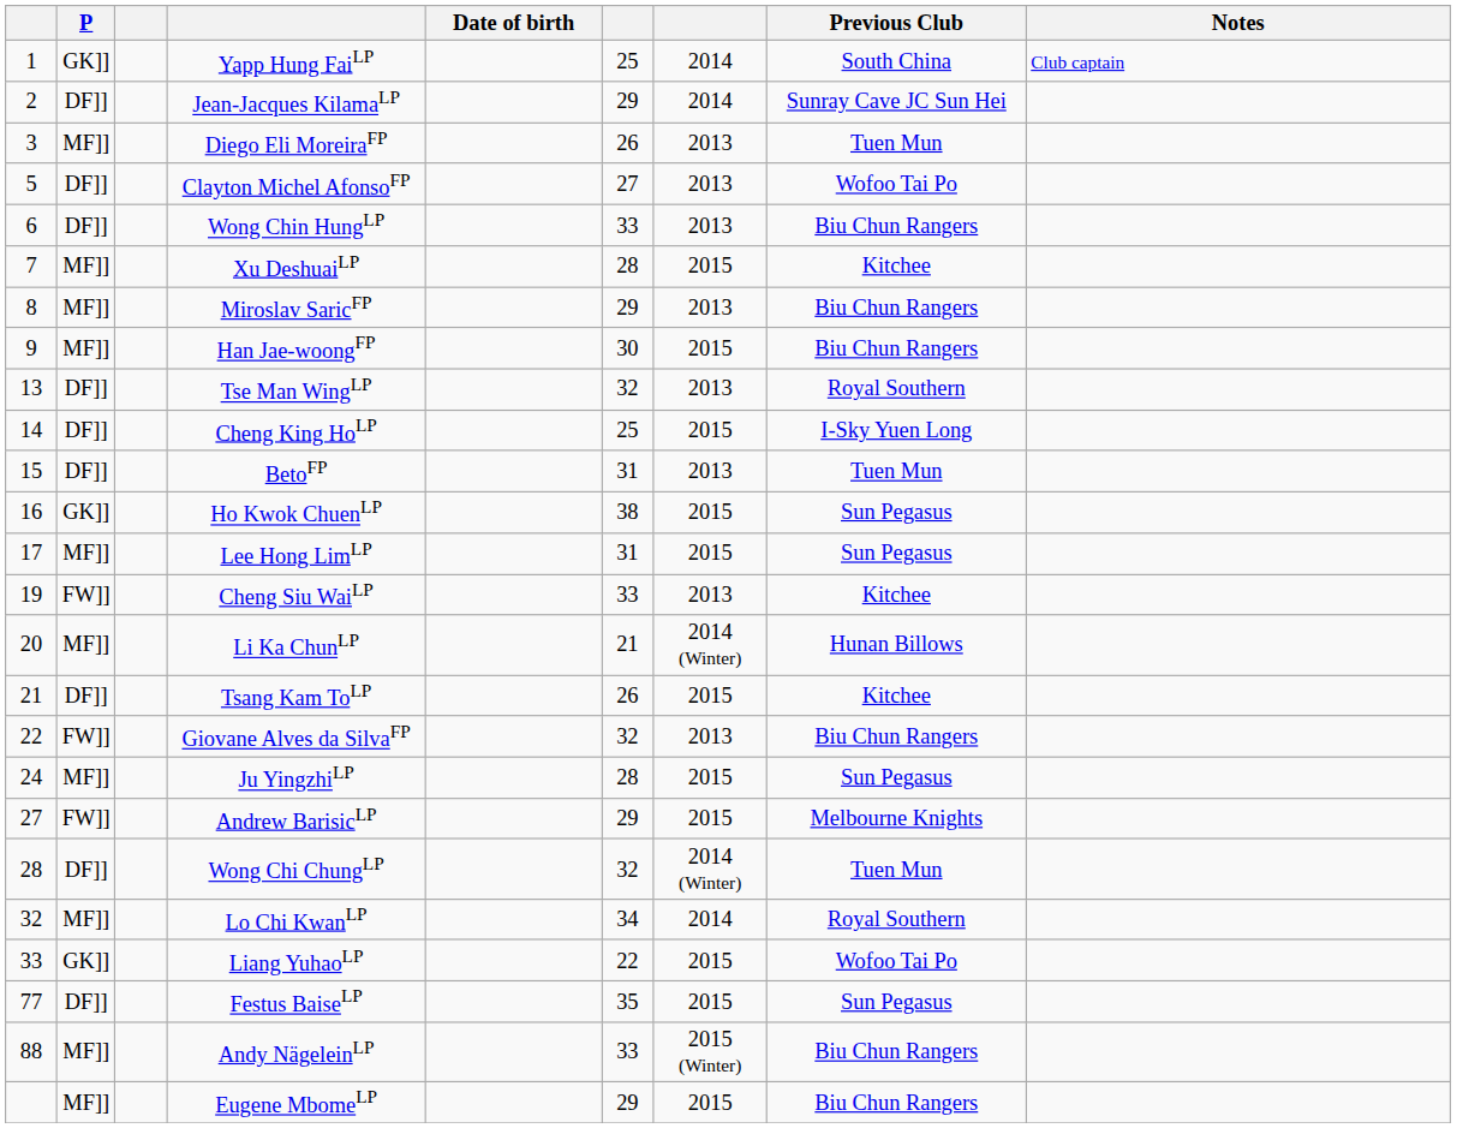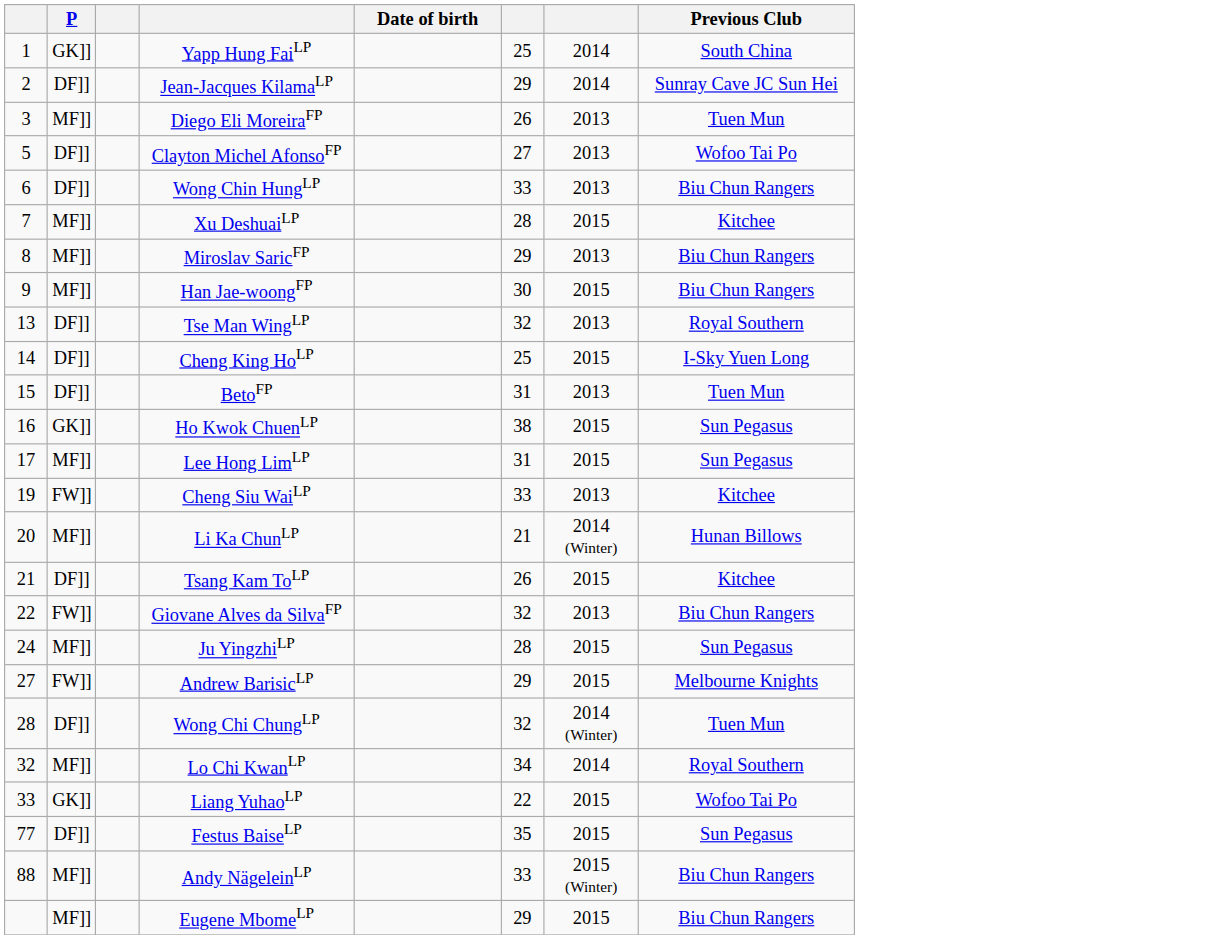 <table class="wikitable sortable" style="text-align: center;">
 <tr>
 <th width=30></th>
 <th width=30><a href='#'>P</a></th>
 <th width=30></th>
 <th width=180></th>
 <th width=120>Date of birth</th>
 <th width=30></th>
 <th width=75></th>
 <th width=180>Previous Club</th>
-<th width=300>Notes</th>
 </tr>
 <tr>
 <td>1</td>
 <td [[>GK]]</td>
 <td></td>
 <td><a href='#'>Yapp Hung Fai</a><sup>LP</sup></td>
 <td></td>
 <td>25</td>
 <td>2014</td>
 <td> <a href='#'>South China</a></td>
-<td align=left><small><a href='#'>Club captain</a></small></td>
 </tr>
 <tr>
 <td>2</td>
 <td [[>DF]]</td>
 <td></td>
 <td><a href='#'>Jean-Jacques Kilama</a><sup>LP</sup></td>
 <td></td>
 <td>29</td>
 <td>2014</td>
 <td> <a href='#'>Sunray Cave JC Sun Hei</a></td>
-<td></td>
 </tr>
 <tr>
 <td>3</td>
 <td [[>MF]]</td>
 <td></td>
 <td><a href='#'>Diego Eli Moreira</a><sup>FP</sup></td>
 <td></td>
 <td>26</td>
 <td>2013</td>
 <td> <a href='#'>Tuen Mun</a></td>
-<td></td>
 </tr>
 <tr>
 <td>5</td>
 <td [[>DF]]</td>
 <td></td>
 <td><a href='#'>Clayton Michel Afonso</a><sup>FP</sup></td>
 <td></td>
 <td>27</td>
 <td>2013</td>
 <td> <a href='#'>Wofoo Tai Po</a></td>
-<td></td>
 </tr>
 <tr>
 <td>6</td>
 <td [[>DF]]</td>
 <td></td>
 <td><a href='#'>Wong Chin Hung</a><sup>LP</sup></td>
 <td></td>
 <td>33</td>
 <td>2013</td>
 <td> <a href='#'>Biu Chun Rangers</a></td>
-<td></td>
 </tr>
 <tr>
 <td>7</td>
 <td [[>MF]]</td>
 <td></td>
 <td><a href='#'>Xu Deshuai</a><sup>LP</sup></td>
 <td></td>
 <td>28</td>
 <td>2015</td>
 <td> <a href='#'>Kitchee</a></td>
-<td></td>
 </tr>
 <tr>
 <td>8</td>
 <td [[>MF]]</td>
 <td></td>
 <td><a href='#'>Miroslav Saric</a><sup>FP</sup></td>
 <td></td>
 <td>29</td>
 <td>2013</td>
 <td> <a href='#'>Biu Chun Rangers</a></td>
-<td></td>
 </tr>
 <tr>
 <td>9</td>
 <td [[>MF]]</td>
 <td></td>
 <td><a href='#'>Han Jae-woong</a><sup>FP</sup></td>
 <td></td>
 <td>30</td>
 <td>2015</td>
 <td> <a href='#'>Biu Chun Rangers</a></td>
-<td></td>
 </tr>
 <tr>
 <td>13</td>
 <td [[>DF]]</td>
 <td></td>
 <td><a href='#'>Tse Man Wing</a><sup>LP</sup></td>
 <td></td>
 <td>32</td>
 <td>2013</td>
 <td> <a href='#'>Royal Southern</a></td>
-<td></td>
 </tr>
 <tr>
 <td>14</td>
 <td [[>DF]]</td>
 <td></td>
 <td><a href='#'>Cheng King Ho</a><sup>LP</sup></td>
 <td></td>
 <td>25</td>
 <td>2015</td>
 <td> <a href='#'>I-Sky Yuen Long</a></td>
-<td></td>
 </tr>
 <tr>
 <td>15</td>
 <td [[>DF]]</td>
 <td></td>
 <td><a href='#'>Beto</a><sup>FP</sup></td>
 <td></td>
 <td>31</td>
 <td>2013</td>
 <td> <a href='#'>Tuen Mun</a></td>
-<td></td>
 </tr>
 <tr>
 <td>16</td>
 <td [[>GK]]</td>
 <td></td>
 <td><a href='#'>Ho Kwok Chuen</a><sup>LP</sup></td>
 <td></td>
 <td>38</td>
 <td>2015</td>
 <td> <a href='#'>Sun Pegasus</a></td>
-<td></td>
 </tr>
 <tr>
 <td>17</td>
 <td [[>MF]]</td>
 <td></td>
 <td><a href='#'>Lee Hong Lim</a><sup>LP</sup></td>
 <td></td>
 <td>31</td>
 <td>2015</td>
 <td> <a href='#'>Sun Pegasus</a></td>
-<td></td>
 </tr>
 <tr>
 <td>19</td>
 <td [[>FW]]</td>
 <td></td>
 <td><a href='#'>Cheng Siu Wai</a><sup>LP</sup></td>
 <td></td>
 <td>33</td>
 <td>2013</td>
 <td> <a href='#'>Kitchee</a></td>
-<td></td>
 </tr>
 <tr>
 <td>20</td>
 <td [[>MF]]</td>
 <td></td>
 <td><a href='#'>Li Ka Chun</a><sup>LP</sup></td>
 <td></td>
 <td>21</td>
 <td>2014 <small>(Winter)</small></td>
 <td> <a href='#'>Hunan Billows</a></td>
-<td></td>
 </tr>
 <tr>
 <td>21</td>
 <td [[>DF]]</td>
 <td></td>
 <td><a href='#'>Tsang Kam To</a><sup>LP</sup></td>
 <td></td>
 <td>26</td>
 <td>2015</td>
 <td> <a href='#'>Kitchee</a></td>
-<td></td>
 </tr>
 <tr>
 <td>22</td>
 <td [[>FW]]</td>
 <td></td>
 <td><a href='#'>Giovane Alves da Silva</a><sup>FP</sup></td>
 <td></td>
 <td>32</td>
 <td>2013</td>
 <td> <a href='#'>Biu Chun Rangers</a></td>
-<td></td>
 </tr>
 <tr>
 <td>24</td>
 <td [[>MF]]</td>
 <td></td>
 <td><a href='#'>Ju Yingzhi</a><sup>LP</sup></td>
 <td></td>
 <td>28</td>
 <td>2015</td>
 <td> <a href='#'>Sun Pegasus</a></td>
-<td></td>
 </tr>
 <tr>
 <td>27</td>
 <td [[>FW]]</td>
 <td></td>
 <td><a href='#'>Andrew Barisic</a><sup>LP</sup></td>
 <td></td>
 <td>29</td>
 <td>2015</td>
 <td> <a href='#'>Melbourne Knights</a></td>
-<td></td>
 </tr>
 <tr>
 <td>28</td>
 <td [[>DF]]</td>
 <td></td>
 <td><a href='#'>Wong Chi Chung</a><sup>LP</sup></td>
 <td></td>
 <td>32</td>
 <td>2014 <small>(Winter)</small></td>
 <td> <a href='#'>Tuen Mun</a></td>
-<td></td>
 </tr>
 <tr>
 <td>32</td>
 <td [[>MF]]</td>
 <td></td>
 <td><a href='#'>Lo Chi Kwan</a><sup>LP</sup></td>
 <td></td>
 <td>34</td>
 <td>2014</td>
 <td> <a href='#'>Royal Southern</a></td>
-<td></td>
 </tr>
 <tr>
 <td>33</td>
 <td [[>GK]]</td>
 <td></td>
 <td><a href='#'>Liang Yuhao</a><sup>LP</sup></td>
 <td></td>
 <td>22</td>
 <td>2015</td>
 <td> <a href='#'>Wofoo Tai Po</a></td>
-<td></td>
 </tr>
 <tr>
 <td>77</td>
 <td [[>DF]]</td>
 <td></td>
 <td><a href='#'>Festus Baise</a><sup>LP</sup></td>
 <td></td>
 <td>35</td>
 <td>2015</td>
 <td> <a href='#'>Sun Pegasus</a></td>
-<td></td>
 </tr>
 <tr>
 <td>88</td>
 <td [[>MF]]</td>
 <td></td>
 <td><a href='#'>Andy Nägelein</a><sup>LP</sup></td>
 <td></td>
 <td>33</td>
 <td>2015 <small>(Winter)</small></td>
 <td> <a href='#'>Biu Chun Rangers</a></td>
-<td></td>
 </tr>
 <tr>
 <td></td>
 <td [[>MF]]</td>
 <td></td>
 <td><a href='#'>Eugene Mbome</a><sup>LP</sup></td>
 <td></td>
 <td>29</td>
 <td>2015</td>
 <td> <a href='#'>Biu Chun Rangers</a></td>
-<td><br></td>
 </tr>
 </table>
